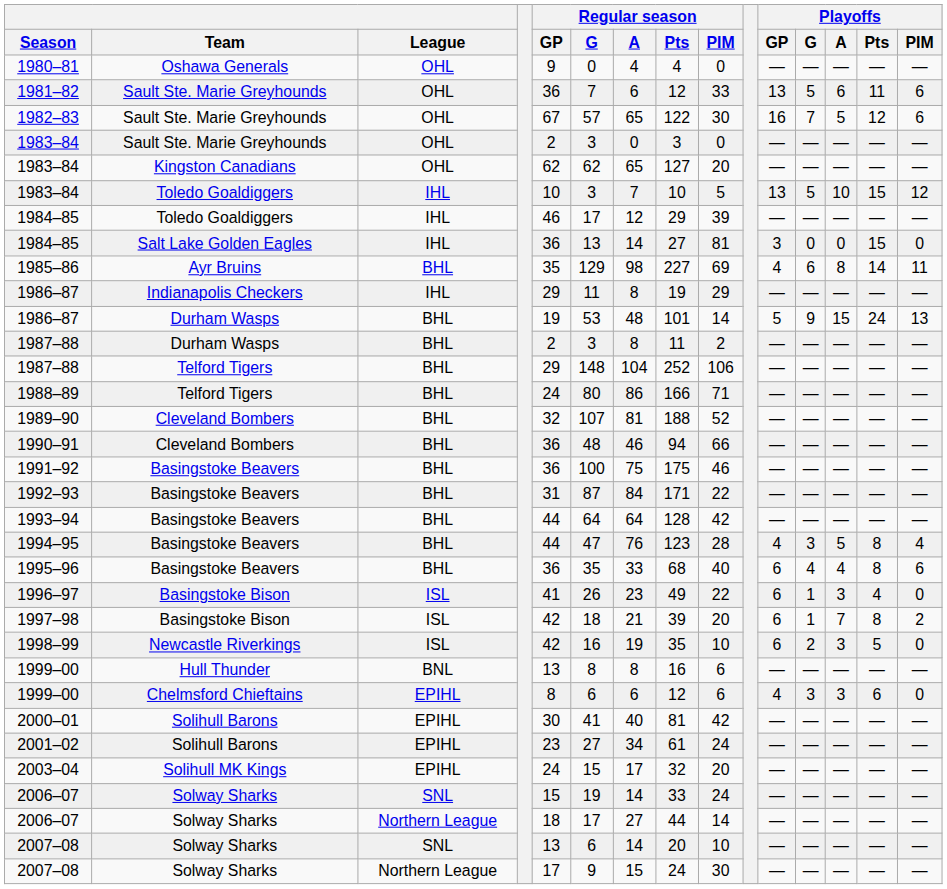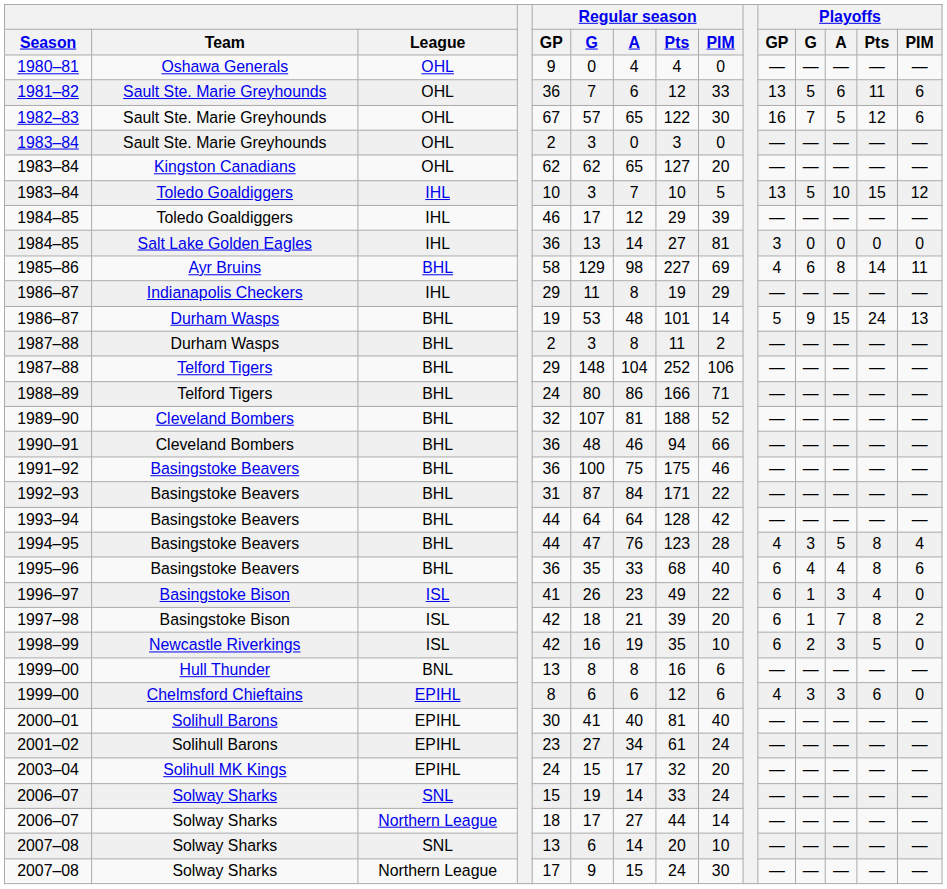 <table class="wikitable"| BORDER="0" CELLPADDING="1" CELLSPACING="0" width="75%" style="text-align:center">
 <tr bgcolor="#e0e0e0">
 <th colspan="3" bgcolor="#ffffff"> </th>
 <th rowspan="99" bgcolor="#ffffff"> </th>
 <th colspan="5"><a href='#'>Regular season</a></th>
 <th rowspan="99" bgcolor="#ffffff"> </th>
 <th colspan="5"><a href='#'>Playoffs</a></th>
 </tr>
 <tr bgcolor="#e0e0e0">
 <th><a href='#'>Season</a></th>
 <th>Team</th>
 <th>League</th>
 <th>GP</th>
 <th><a href='#'>G</a></th>
 <th><a href='#'>A</a></th>
 <th><a href='#'>Pts</a></th>
 <th><a href='#'>PIM</a></th>
 <th>GP</th>
 <th>G</th>
 <th>A</th>
 <th>Pts</th>
 <th>PIM</th>
 </tr>
 <tr ALIGN="center">
 <td><a href='#'>1980–81</a></td>
 <td><a href='#'>Oshawa Generals</a></td>
 <td><a href='#'>OHL</a></td>
 <td>9</td>
 <td>0</td>
 <td>4</td>
 <td>4</td>
 <td>0</td>
 <td>—</td>
 <td>—</td>
 <td>—</td>
 <td>—</td>
 <td>—</td>
 </tr>
 <tr ALIGN="center" bgcolor="#f0f0f0">
 <td><a href='#'>1981–82</a></td>
 <td><a href='#'>Sault Ste. Marie Greyhounds</a></td>
 <td>OHL</td>
 <td>36</td>
 <td>7</td>
 <td>6</td>
 <td>12</td>
 <td>33</td>
 <td>13</td>
 <td>5</td>
 <td>6</td>
 <td>11</td>
 <td>6</td>
 </tr>
 <tr ALIGN="center">
 <td><a href='#'>1982–83</a></td>
 <td>Sault Ste. Marie Greyhounds</td>
 <td>OHL</td>
 <td>67</td>
 <td>57</td>
 <td>65</td>
 <td>122</td>
 <td>30</td>
 <td>16</td>
 <td>7</td>
 <td>5</td>
 <td>12</td>
 <td>6</td>
 </tr>
 <tr ALIGN="center" bgcolor="#f0f0f0">
 <td><a href='#'>1983–84</a></td>
 <td>Sault Ste. Marie Greyhounds</td>
 <td>OHL</td>
 <td>2</td>
 <td>3</td>
 <td>0</td>
 <td>3</td>
 <td>0</td>
 <td>—</td>
 <td>—</td>
 <td>—</td>
 <td>—</td>
 <td>—</td>
 </tr>
 <tr ALIGN="center">
 <td>1983–84</td>
 <td><a href='#'>Kingston Canadians</a></td>
 <td>OHL</td>
 <td>62</td>
 <td>62</td>
 <td>65</td>
 <td>127</td>
 <td>20</td>
 <td>—</td>
 <td>—</td>
 <td>—</td>
 <td>—</td>
 <td>—</td>
 </tr>
 <tr ALIGN="center" bgcolor="#f0f0f0">
 <td>1983–84</td>
 <td><a href='#'>Toledo Goaldiggers</a></td>
 <td><a href='#'>IHL</a></td>
 <td>10</td>
 <td>3</td>
 <td>7</td>
 <td>10</td>
 <td>5</td>
 <td>13</td>
 <td>5</td>
 <td>10</td>
 <td>15</td>
 <td>12</td>
 </tr>
 <tr ALIGN="center">
 <td>1984–85</td>
 <td>Toledo Goaldiggers</td>
 <td>IHL</td>
 <td>46</td>
 <td>17</td>
 <td>12</td>
 <td>29</td>
 <td>39</td>
 <td>—</td>
 <td>—</td>
 <td>—</td>
 <td>—</td>
 <td>—</td>
 </tr>
 <tr ALIGN="center" bgcolor="#f0f0f0">
 <td>1984–85</td>
 <td><a href='#'>Salt Lake Golden Eagles</a></td>
 <td>IHL</td>
 <td>36</td>
 <td>13</td>
 <td>14</td>
 <td>27</td>
 <td>81</td>
 <td>3</td>
 <td>0</td>
 <td>0</td>
-<td>15</td>
+<td>0</td>
 <td>0</td>
 </tr>
 <tr ALIGN="center">
 <td>1985–86</td>
 <td><a href='#'>Ayr Bruins</a></td>
 <td><a href='#'>BHL</a></td>
-<td>35</td>
+<td>58</td>
 <td>129</td>
 <td>98</td>
 <td>227</td>
 <td>69</td>
 <td>4</td>
 <td>6</td>
 <td>8</td>
 <td>14</td>
 <td>11</td>
 </tr>
 <tr ALIGN="center" bgcolor="#f0f0f0">
 <td>1986–87</td>
 <td><a href='#'>Indianapolis Checkers</a></td>
 <td>IHL</td>
 <td>29</td>
 <td>11</td>
 <td>8</td>
 <td>19</td>
 <td>29</td>
 <td>—</td>
 <td>—</td>
 <td>—</td>
 <td>—</td>
 <td>—</td>
 </tr>
 <tr ALIGN="center">
 <td>1986–87</td>
 <td><a href='#'>Durham Wasps</a></td>
 <td>BHL</td>
 <td>19</td>
 <td>53</td>
 <td>48</td>
 <td>101</td>
 <td>14</td>
 <td>5</td>
 <td>9</td>
 <td>15</td>
 <td>24</td>
 <td>13</td>
 </tr>
 <tr ALIGN="center" bgcolor="#f0f0f0">
 <td>1987–88</td>
 <td>Durham Wasps</td>
 <td>BHL</td>
 <td>2</td>
 <td>3</td>
 <td>8</td>
 <td>11</td>
 <td>2</td>
 <td>—</td>
 <td>—</td>
 <td>—</td>
 <td>—</td>
 <td>—</td>
 </tr>
 <tr ALIGN="center">
 <td>1987–88</td>
 <td><a href='#'>Telford Tigers</a></td>
 <td>BHL</td>
 <td>29</td>
 <td>148</td>
 <td>104</td>
 <td>252</td>
 <td>106</td>
 <td>—</td>
 <td>—</td>
 <td>—</td>
 <td>—</td>
 <td>—</td>
 </tr>
 <tr ALIGN="center" bgcolor="#f0f0f0">
 <td>1988–89</td>
 <td>Telford Tigers</td>
 <td>BHL</td>
 <td>24</td>
 <td>80</td>
 <td>86</td>
 <td>166</td>
 <td>71</td>
 <td>—</td>
 <td>—</td>
 <td>—</td>
 <td>—</td>
 <td>—</td>
 </tr>
 <tr ALIGN="center">
 <td>1989–90</td>
 <td><a href='#'>Cleveland Bombers</a></td>
 <td>BHL</td>
 <td>32</td>
 <td>107</td>
 <td>81</td>
 <td>188</td>
 <td>52</td>
 <td>—</td>
 <td>—</td>
 <td>—</td>
 <td>—</td>
 <td>—</td>
 </tr>
 <tr ALIGN="center" bgcolor="#f0f0f0">
 <td>1990–91</td>
 <td>Cleveland Bombers</td>
 <td>BHL</td>
 <td>36</td>
 <td>48</td>
 <td>46</td>
 <td>94</td>
 <td>66</td>
 <td>—</td>
 <td>—</td>
 <td>—</td>
 <td>—</td>
 <td>—</td>
 </tr>
 <tr ALIGN="center">
 <td>1991–92</td>
 <td><a href='#'>Basingstoke Beavers</a></td>
 <td>BHL</td>
 <td>36</td>
 <td>100</td>
 <td>75</td>
 <td>175</td>
 <td>46</td>
 <td>—</td>
 <td>—</td>
 <td>—</td>
 <td>—</td>
 <td>—</td>
 </tr>
 <tr ALIGN="center" bgcolor="#f0f0f0">
 <td>1992–93</td>
 <td>Basingstoke Beavers</td>
 <td>BHL</td>
 <td>31</td>
 <td>87</td>
 <td>84</td>
 <td>171</td>
 <td>22</td>
 <td>—</td>
 <td>—</td>
 <td>—</td>
 <td>—</td>
 <td>—</td>
 </tr>
 <tr ALIGN="center">
 <td>1993–94</td>
 <td>Basingstoke Beavers</td>
 <td>BHL</td>
 <td>44</td>
 <td>64</td>
 <td>64</td>
 <td>128</td>
 <td>42</td>
 <td>—</td>
 <td>—</td>
 <td>—</td>
 <td>—</td>
 <td>—</td>
 </tr>
 <tr ALIGN="center" bgcolor="#f0f0f0">
 <td>1994–95</td>
 <td>Basingstoke Beavers</td>
 <td>BHL</td>
 <td>44</td>
 <td>47</td>
 <td>76</td>
 <td>123</td>
 <td>28</td>
 <td>4</td>
 <td>3</td>
 <td>5</td>
 <td>8</td>
 <td>4</td>
 </tr>
 <tr ALIGN="center">
 <td>1995–96</td>
 <td>Basingstoke Beavers</td>
 <td>BHL</td>
 <td>36</td>
 <td>35</td>
 <td>33</td>
 <td>68</td>
 <td>40</td>
 <td>6</td>
 <td>4</td>
 <td>4</td>
 <td>8</td>
 <td>6</td>
 </tr>
 <tr ALIGN="center" bgcolor="#f0f0f0">
 <td>1996–97</td>
 <td><a href='#'>Basingstoke Bison</a></td>
 <td><a href='#'>ISL</a></td>
 <td>41</td>
 <td>26</td>
 <td>23</td>
 <td>49</td>
 <td>22</td>
 <td>6</td>
 <td>1</td>
 <td>3</td>
 <td>4</td>
 <td>0</td>
 </tr>
 <tr ALIGN="center">
 <td>1997–98</td>
 <td>Basingstoke Bison</td>
 <td>ISL</td>
 <td>42</td>
 <td>18</td>
 <td>21</td>
 <td>39</td>
 <td>20</td>
 <td>6</td>
 <td>1</td>
 <td>7</td>
 <td>8</td>
 <td>2</td>
 </tr>
 <tr ALIGN="center" bgcolor="#f0f0f0">
 <td>1998–99</td>
 <td><a href='#'>Newcastle Riverkings</a></td>
 <td>ISL</td>
 <td>42</td>
 <td>16</td>
 <td>19</td>
 <td>35</td>
 <td>10</td>
 <td>6</td>
 <td>2</td>
 <td>3</td>
 <td>5</td>
 <td>0</td>
 </tr>
 <tr ALIGN="center">
 <td>1999–00</td>
 <td><a href='#'>Hull Thunder</a></td>
 <td>BNL</td>
 <td>13</td>
 <td>8</td>
 <td>8</td>
 <td>16</td>
 <td>6</td>
 <td>—</td>
 <td>—</td>
 <td>—</td>
 <td>—</td>
 <td>—</td>
 </tr>
 <tr ALIGN="center" bgcolor="#f0f0f0">
 <td>1999–00</td>
 <td><a href='#'>Chelmsford Chieftains</a></td>
 <td><a href='#'>EPIHL</a></td>
 <td>8</td>
 <td>6</td>
 <td>6</td>
 <td>12</td>
 <td>6</td>
 <td>4</td>
 <td>3</td>
 <td>3</td>
 <td>6</td>
 <td>0</td>
 </tr>
 <tr ALIGN="center">
 <td>2000–01</td>
 <td><a href='#'>Solihull Barons</a></td>
 <td>EPIHL</td>
 <td>30</td>
 <td>41</td>
 <td>40</td>
 <td>81</td>
-<td>42</td>
+<td>40</td>
 <td>—</td>
 <td>—</td>
 <td>—</td>
 <td>—</td>
 <td>—</td>
 </tr>
 <tr ALIGN="center" bgcolor="#f0f0f0">
 <td>2001–02</td>
 <td>Solihull Barons</td>
 <td>EPIHL</td>
 <td>23</td>
 <td>27</td>
 <td>34</td>
 <td>61</td>
 <td>24</td>
 <td>—</td>
 <td>—</td>
 <td>—</td>
 <td>—</td>
 <td>—</td>
 </tr>
 <tr ALIGN="center">
 <td>2003–04</td>
 <td><a href='#'>Solihull MK Kings</a></td>
 <td>EPIHL</td>
 <td>24</td>
 <td>15</td>
 <td>17</td>
 <td>32</td>
 <td>20</td>
 <td>—</td>
 <td>—</td>
 <td>—</td>
 <td>—</td>
 <td>—</td>
 </tr>
 <tr ALIGN="center" bgcolor="#f0f0f0">
 <td>2006–07</td>
 <td><a href='#'>Solway Sharks</a></td>
 <td><a href='#'>SNL</a></td>
 <td>15</td>
 <td>19</td>
 <td>14</td>
 <td>33</td>
 <td>24</td>
 <td>—</td>
 <td>—</td>
 <td>—</td>
 <td>—</td>
 <td>—</td>
 </tr>
 <tr ALIGN="center">
 <td>2006–07</td>
 <td>Solway Sharks</td>
 <td><a href='#'>Northern League</a></td>
 <td>18</td>
 <td>17</td>
 <td>27</td>
 <td>44</td>
 <td>14</td>
 <td>—</td>
 <td>—</td>
 <td>—</td>
 <td>—</td>
 <td>—</td>
 </tr>
 <tr ALIGN="center" bgcolor="#f0f0f0">
 <td>2007–08</td>
 <td>Solway Sharks</td>
 <td>SNL</td>
 <td>13</td>
 <td>6</td>
 <td>14</td>
 <td>20</td>
 <td>10</td>
 <td>—</td>
 <td>—</td>
 <td>—</td>
 <td>—</td>
 <td>—</td>
 </tr>
 <tr ALIGN="center">
 <td>2007–08</td>
 <td>Solway Sharks</td>
 <td>Northern League</td>
 <td>17</td>
 <td>9</td>
 <td>15</td>
 <td>24</td>
 <td>30</td>
 <td>—</td>
 <td>—</td>
 <td>—</td>
 <td>—</td>
 <td>—</td>
 </tr>
 </table>
